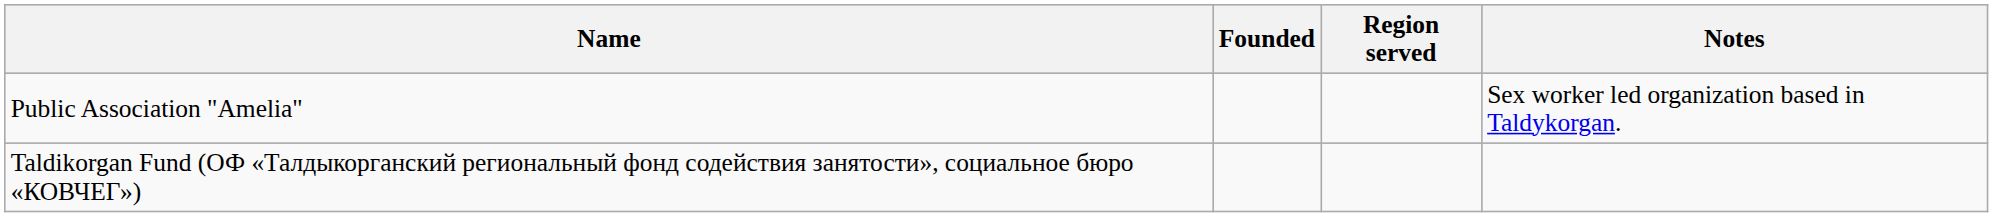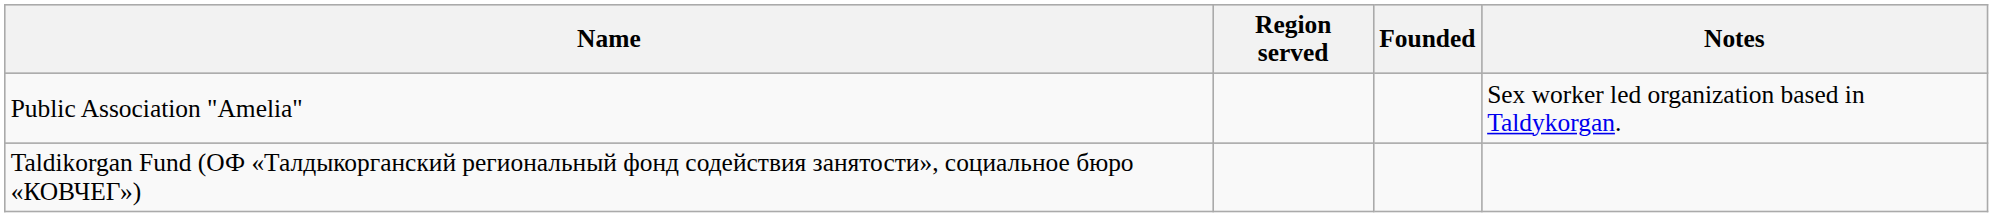 <table class="wikitable sortable">
 <tr>
 <th>Name</th>
+<th>Region served</th>
 <th>Founded</th>
-<th>Region served</th>
 <th>Notes</th>
 </tr>
 <tr>
 <td>Public Association "Amelia"</td>
 <td></td>
 <td></td>
 <td>Sex worker led organization based in <a href='#'>Taldykorgan</a>.</td>
 </tr>
 <tr>
 <td>Taldikorgan Fund (ОФ «Талдыкорганский региональный фонд содействия занятости», социальное бюро «КОВЧЕГ»)</td>
 <td></td>
 <td></td>
 <td></td>
 </tr>
 </table>
